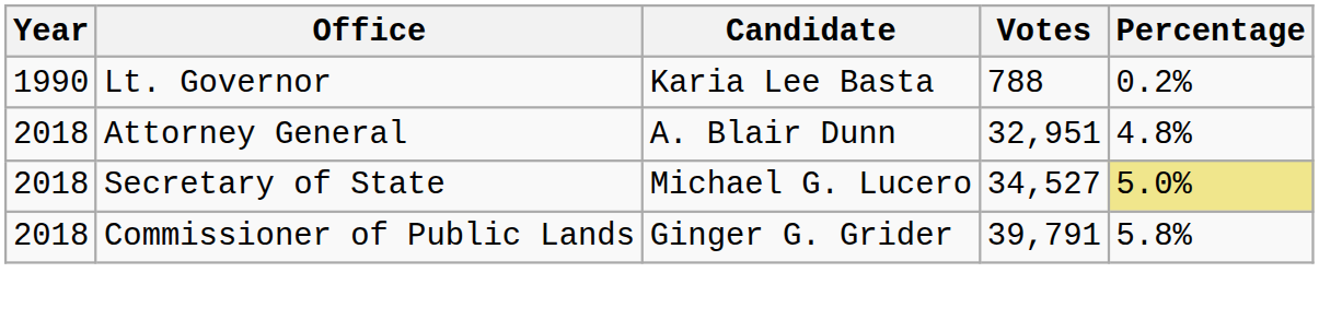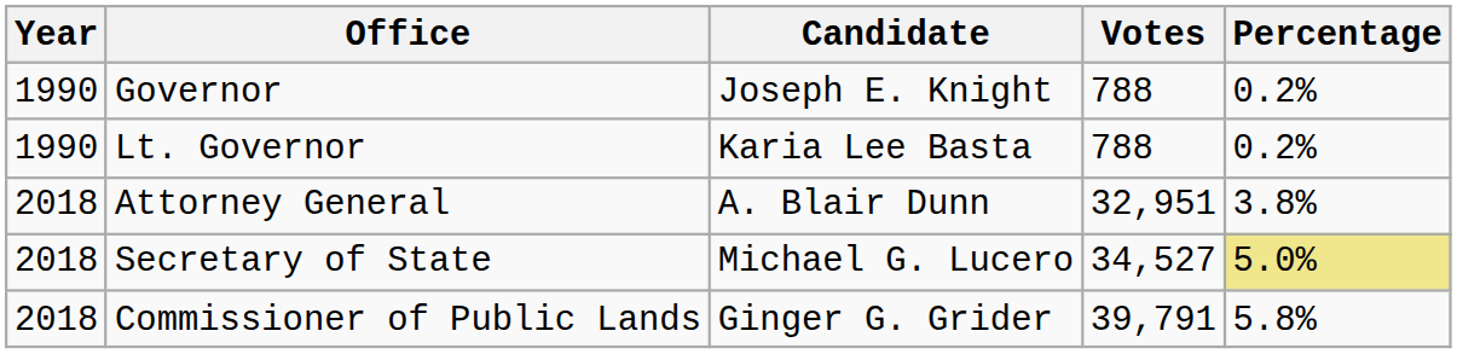 <table class="wikitable">
 <tr>
 <th>Year</th>
 <th>Office</th>
 <th>Candidate</th>
 <th>Votes</th>
 <th>Percentage</th>
+</tr>
+<tr>
+<td>1990</td>
+<td>Governor</td>
+<td>Joseph E. Knight</td>
+<td>788</td>
+<td>0.2%</td>
 </tr>
 <tr>
 <td>1990</td>
 <td>Lt. Governor</td>
 <td>Karia Lee Basta</td>
 <td>788</td>
 <td>0.2%</td>
 </tr>
 <tr>
 <td>2018</td>
 <td>Attorney General</td>
 <td>A. Blair Dunn</td>
 <td>32,951</td>
-<td>4.8%</td>
+<td>3.8%</td>
 </tr>
 <tr>
 <td>2018</td>
 <td>Secretary of State</td>
 <td>Michael G. Lucero</td>
 <td>34,527</td>
 <td style="background: khaki;">5.0%</td>
 </tr>
 <tr>
 <td>2018</td>
 <td>Commissioner of Public Lands</td>
 <td>Ginger G. Grider</td>
 <td>39,791</td>
 <td>5.8%</td>
 </tr>
 </table>
